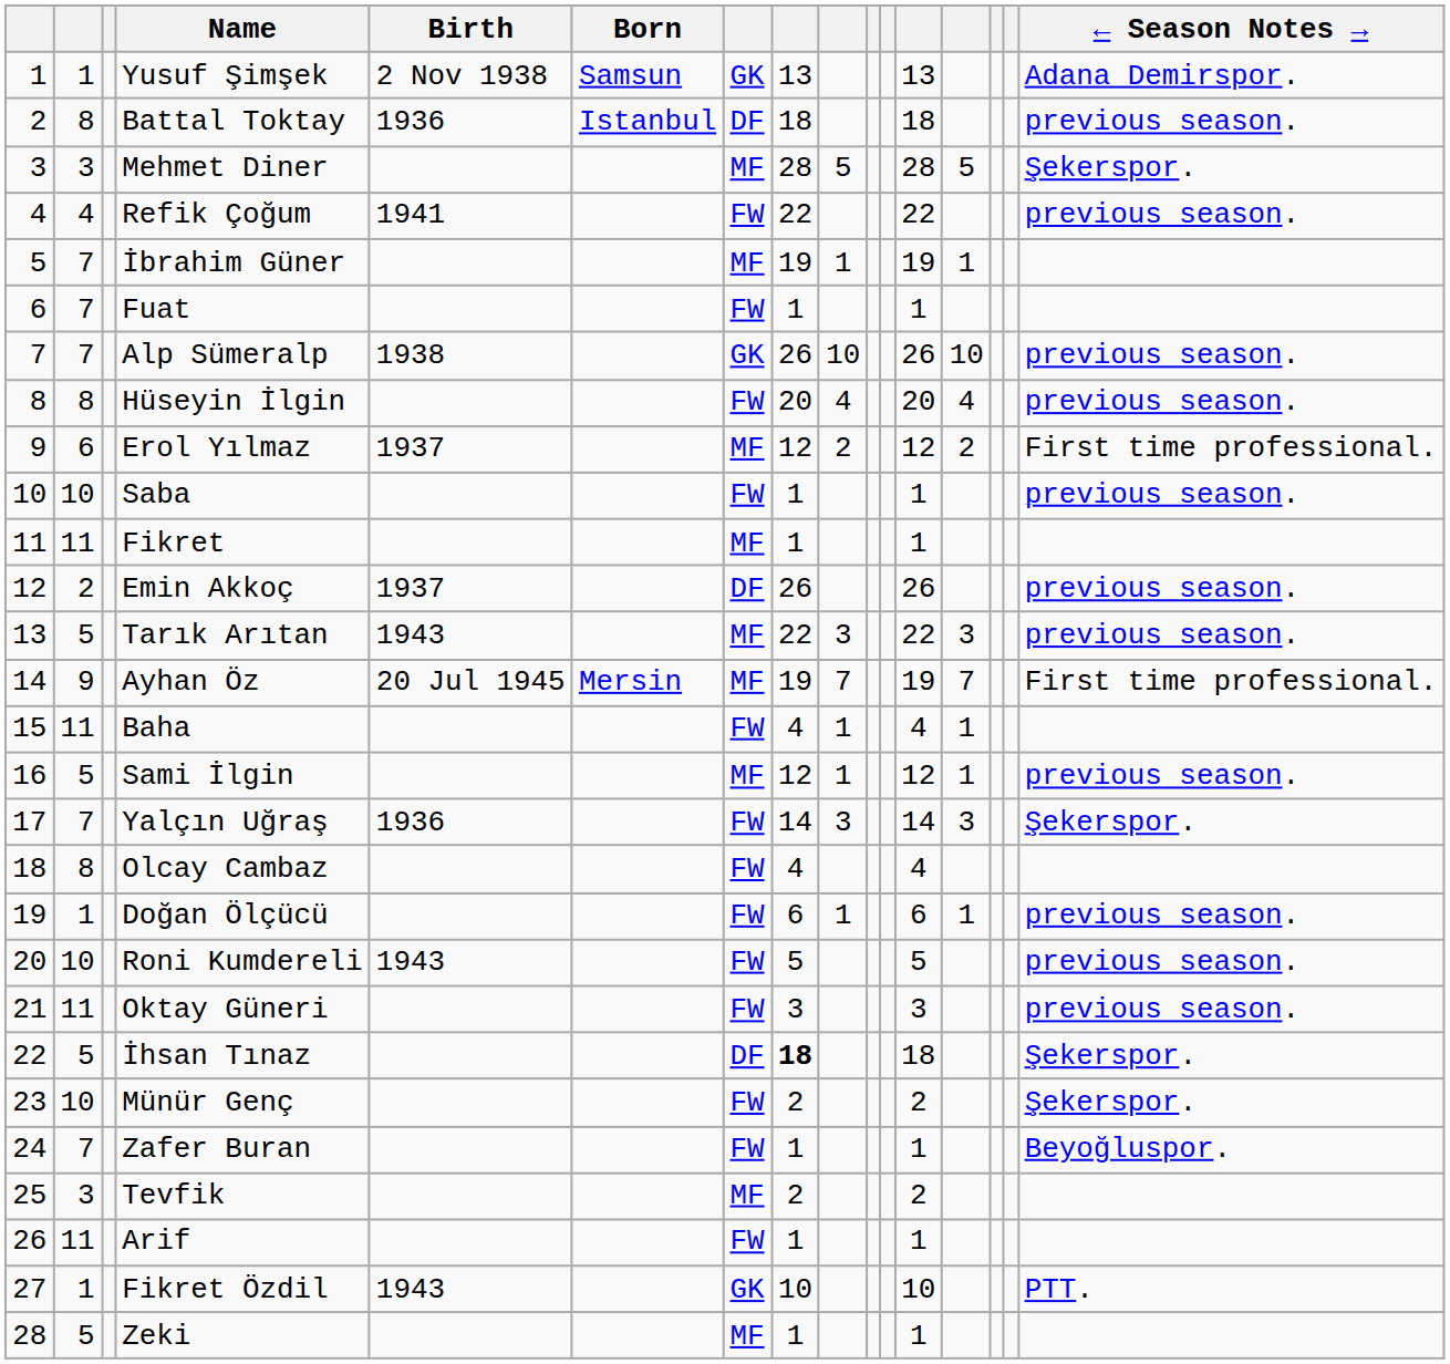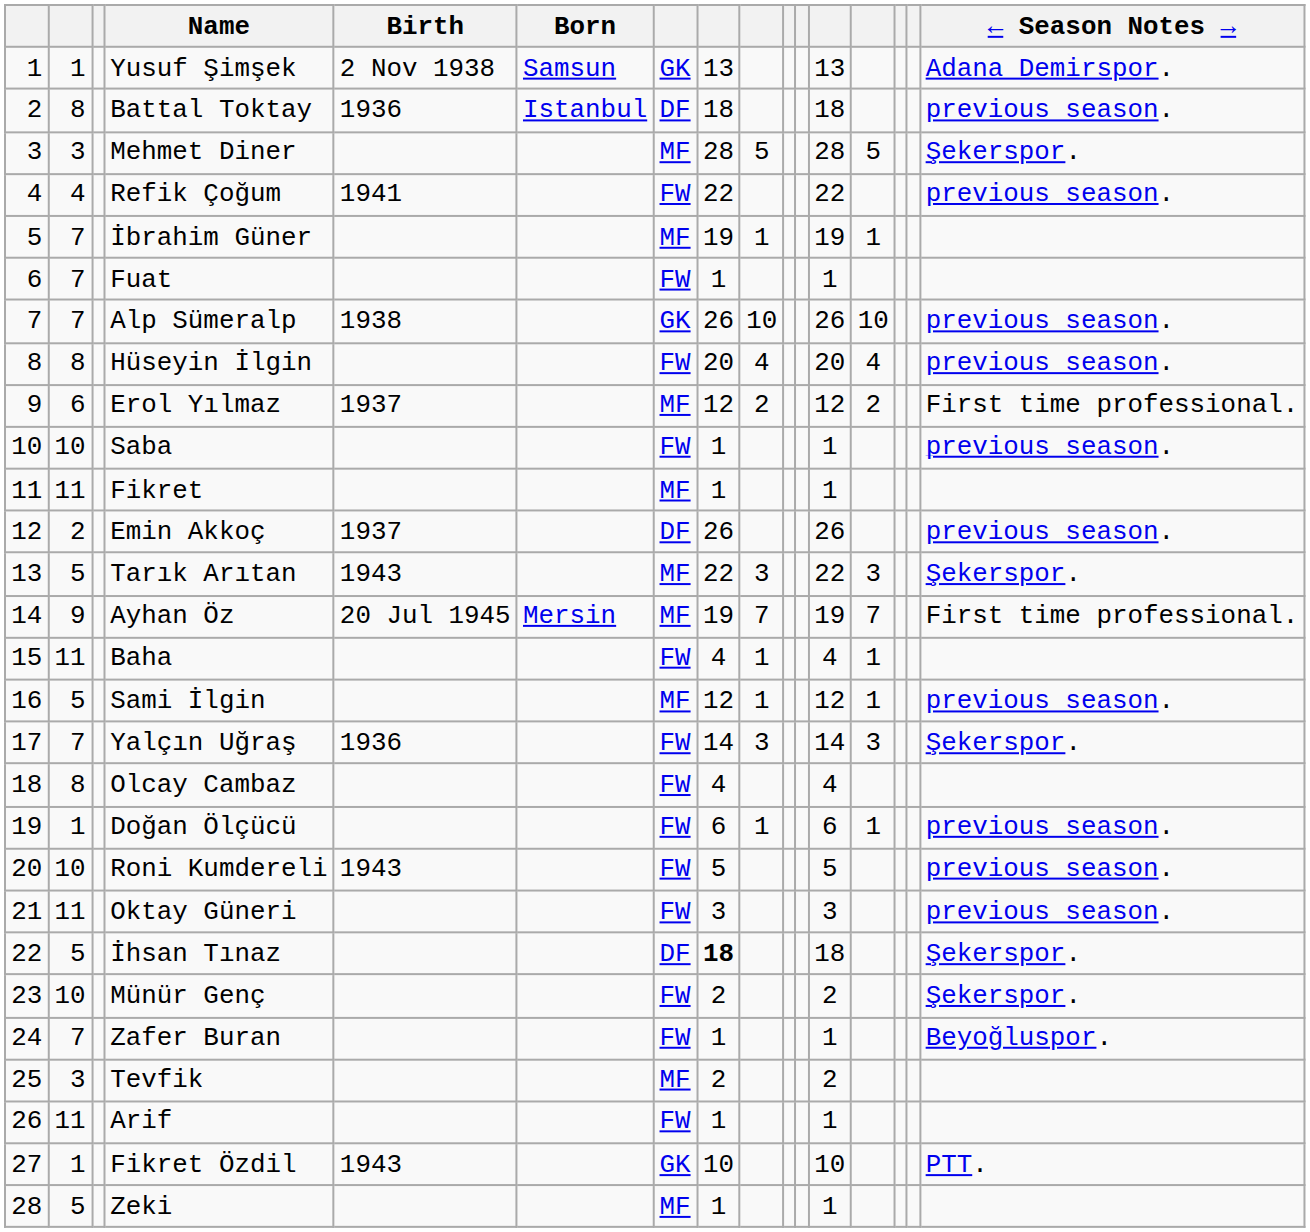 <table class="wikitable sortable">
 <tr>
 <th></th>
 <th></th>
 <th></th>
 <th>Name</th>
 <th>Birth</th>
 <th>Born</th>
 <th></th>
 <th></th>
 <th></th>
 <th></th>
 <th></th>
 <th></th>
 <th></th>
 <th></th>
 <th></th>
 <th><a href='#'>←</a> Season Notes <a href='#'>→</a></th>
 </tr>
 <tr>
 <td align="right">1</td>
 <td align="right">1</td>
 <td></td>
 <td>Yusuf Şimşek</td>
 <td>2 Nov 1938</td>
 <td><a href='#'>Samsun</a></td>
 <td align="center"><a href='#'>GK</a></td>
 <td align="center">13</td>
 <td></td>
 <td></td>
 <td></td>
 <td align="center">13</td>
 <td></td>
 <td></td>
 <td></td>
 <td> <a href='#'>Adana Demirspor</a>.</td>
 </tr>
 <tr>
 <td align="right">2</td>
 <td align="right">8</td>
 <td></td>
 <td>Battal Toktay</td>
 <td>1936</td>
 <td><a href='#'>Istanbul</a></td>
 <td align="center"><a href='#'>DF</a></td>
 <td align="center">18</td>
 <td></td>
 <td></td>
 <td></td>
 <td align="center">18</td>
 <td></td>
 <td></td>
 <td></td>
 <td> <a href='#'>previous season</a>.</td>
 </tr>
 <tr>
 <td align="right">3</td>
 <td align="right">3</td>
 <td></td>
 <td>Mehmet Diner</td>
 <td></td>
 <td></td>
 <td align="center"><a href='#'>MF</a></td>
 <td align="center">28</td>
 <td align="center">5</td>
 <td></td>
 <td></td>
 <td align="center">28</td>
 <td align="center">5</td>
 <td></td>
 <td></td>
 <td> <a href='#'>Şekerspor</a>.</td>
 </tr>
 <tr>
 <td align="right">4</td>
 <td align="right">4</td>
 <td></td>
 <td>Refik Çoğum</td>
 <td>1941</td>
 <td></td>
 <td align="center"><a href='#'>FW</a></td>
 <td align="center">22</td>
 <td></td>
 <td></td>
 <td></td>
 <td align="center">22</td>
 <td></td>
 <td></td>
 <td></td>
 <td> <a href='#'>previous season</a>.</td>
 </tr>
 <tr>
 <td align="right">5</td>
 <td align="right">7</td>
 <td></td>
 <td>İbrahim Güner</td>
 <td></td>
 <td></td>
 <td align="center"><a href='#'>MF</a></td>
 <td align="center">19</td>
 <td align="center">1</td>
 <td></td>
 <td></td>
 <td align="center">19</td>
 <td align="center">1</td>
 <td></td>
 <td></td>
 <td></td>
 </tr>
 <tr>
 <td align="right">6</td>
 <td align="right">7</td>
 <td></td>
 <td>Fuat</td>
 <td></td>
 <td></td>
 <td align="center"><a href='#'>FW</a></td>
 <td align="center">1</td>
 <td></td>
 <td></td>
 <td></td>
 <td align="center">1</td>
 <td></td>
 <td></td>
 <td></td>
 <td></td>
 </tr>
 <tr>
 <td align="right">7</td>
 <td align="right">7</td>
 <td></td>
 <td>Alp Sümeralp</td>
 <td>1938</td>
 <td></td>
 <td align="center"><a href='#'>GK</a></td>
 <td align="center">26</td>
 <td align="center">10</td>
 <td></td>
 <td></td>
 <td align="center">26</td>
 <td align="center">10</td>
 <td></td>
 <td></td>
 <td> <a href='#'>previous season</a>.</td>
 </tr>
 <tr>
 <td align="right">8</td>
 <td align="right">8</td>
 <td></td>
 <td>Hüseyin İlgin</td>
 <td></td>
 <td></td>
 <td align="center"><a href='#'>FW</a></td>
 <td align="center">20</td>
 <td align="center">4</td>
 <td></td>
 <td></td>
 <td align="center">20</td>
 <td align="center">4</td>
 <td></td>
 <td></td>
 <td> <a href='#'>previous season</a>.</td>
 </tr>
 <tr>
 <td align="right">9</td>
 <td align="right">6</td>
 <td></td>
 <td>Erol Yılmaz</td>
 <td>1937</td>
 <td></td>
 <td align="center"><a href='#'>MF</a></td>
 <td align="center">12</td>
 <td align="center">2</td>
 <td></td>
 <td></td>
 <td align="center">12</td>
 <td align="center">2</td>
 <td></td>
 <td></td>
 <td>First time professional.</td>
 </tr>
 <tr>
 <td align="right">10</td>
 <td align="right">10</td>
 <td></td>
 <td>Saba</td>
 <td></td>
 <td></td>
 <td align="center"><a href='#'>FW</a></td>
 <td align="center">1</td>
 <td></td>
 <td></td>
 <td></td>
 <td align="center">1</td>
 <td></td>
 <td></td>
 <td></td>
 <td> <a href='#'>previous season</a>.</td>
 </tr>
 <tr>
 <td align="right">11</td>
 <td align="right">11</td>
 <td></td>
 <td>Fikret</td>
 <td></td>
 <td></td>
 <td align="center"><a href='#'>MF</a></td>
 <td align="center">1</td>
 <td></td>
 <td></td>
 <td></td>
 <td align="center">1</td>
 <td></td>
 <td></td>
 <td></td>
 <td></td>
 </tr>
 <tr>
 <td align="right">12</td>
 <td align="right">2</td>
 <td></td>
 <td>Emin Akkoç</td>
 <td>1937</td>
 <td></td>
 <td align="center"><a href='#'>DF</a></td>
 <td align="center">26</td>
 <td></td>
 <td></td>
 <td></td>
 <td align="center">26</td>
 <td></td>
 <td></td>
 <td></td>
 <td> <a href='#'>previous season</a>.</td>
 </tr>
 <tr>
 <td align="right">13</td>
 <td align="right">5</td>
 <td></td>
 <td>Tarık Arıtan</td>
 <td>1943</td>
 <td></td>
 <td align="center"><a href='#'>MF</a></td>
 <td align="center">22</td>
 <td align="center">3</td>
 <td></td>
 <td></td>
 <td align="center">22</td>
 <td align="center">3</td>
 <td></td>
 <td></td>
-<td> <a href='#'>previous season</a>.</td>
+<td> <a href='#'>Şekerspor</a>.</td>
 </tr>
 <tr>
 <td align="right">14</td>
 <td align="right">9</td>
 <td></td>
 <td>Ayhan Öz</td>
 <td>20 Jul 1945</td>
 <td><a href='#'>Mersin</a></td>
 <td align="center"><a href='#'>MF</a></td>
 <td align="center">19</td>
 <td align="center">7</td>
 <td></td>
 <td></td>
 <td align="center">19</td>
 <td align="center">7</td>
 <td></td>
 <td></td>
 <td>First time professional.</td>
 </tr>
 <tr>
 <td align="right">15</td>
 <td align="right">11</td>
 <td></td>
 <td>Baha</td>
 <td></td>
 <td></td>
 <td align="center"><a href='#'>FW</a></td>
 <td align="center">4</td>
 <td align="center">1</td>
 <td></td>
 <td></td>
 <td align="center">4</td>
 <td align="center">1</td>
 <td></td>
 <td></td>
 <td></td>
 </tr>
 <tr>
 <td align="right">16</td>
 <td align="right">5</td>
 <td></td>
 <td>Sami İlgin</td>
 <td></td>
 <td></td>
 <td align="center"><a href='#'>MF</a></td>
 <td align="center">12</td>
 <td align="center">1</td>
 <td></td>
 <td></td>
 <td align="center">12</td>
 <td align="center">1</td>
 <td></td>
 <td></td>
 <td> <a href='#'>previous season</a>.</td>
 </tr>
 <tr>
 <td align="right">17</td>
 <td align="right">7</td>
 <td></td>
 <td>Yalçın Uğraş</td>
 <td>1936</td>
 <td></td>
 <td align="center"><a href='#'>FW</a></td>
 <td align="center">14</td>
 <td align="center">3</td>
 <td></td>
 <td></td>
 <td align="center">14</td>
 <td align="center">3</td>
 <td></td>
 <td></td>
 <td> <a href='#'>Şekerspor</a>.</td>
 </tr>
 <tr>
 <td align="right">18</td>
 <td align="right">8</td>
 <td></td>
 <td>Olcay Cambaz</td>
 <td></td>
 <td></td>
 <td align="center"><a href='#'>FW</a></td>
 <td align="center">4</td>
 <td></td>
 <td></td>
 <td></td>
 <td align="center">4</td>
 <td></td>
 <td></td>
 <td></td>
 <td></td>
 </tr>
 <tr>
 <td align="right">19</td>
 <td align="right">1</td>
 <td></td>
 <td>Doğan Ölçücü</td>
 <td></td>
 <td></td>
 <td align="center"><a href='#'>FW</a></td>
 <td align="center">6</td>
 <td align="center">1</td>
 <td></td>
 <td></td>
 <td align="center">6</td>
 <td align="center">1</td>
 <td></td>
 <td></td>
 <td> <a href='#'>previous season</a>.</td>
 </tr>
 <tr>
 <td align="right">20</td>
 <td align="right">10</td>
 <td></td>
 <td>Roni Kumdereli</td>
 <td>1943</td>
 <td></td>
 <td align="center"><a href='#'>FW</a></td>
 <td align="center">5</td>
 <td></td>
 <td></td>
 <td></td>
 <td align="center">5</td>
 <td></td>
 <td></td>
 <td></td>
 <td> <a href='#'>previous season</a>.</td>
 </tr>
 <tr>
 <td align="right">21</td>
 <td align="right">11</td>
 <td></td>
 <td>Oktay Güneri</td>
 <td></td>
 <td></td>
 <td align="center"><a href='#'>FW</a></td>
 <td align="center">3</td>
 <td></td>
 <td></td>
 <td></td>
 <td align="center">3</td>
 <td></td>
 <td></td>
 <td></td>
 <td> <a href='#'>previous season</a>.</td>
 </tr>
 <tr>
 <td align="right">22</td>
 <td align="right">5</td>
 <td></td>
 <td>İhsan Tınaz</td>
 <td></td>
 <td></td>
 <td align="center"><a href='#'>DF</a></td>
 <td align="center"><strong>18</strong></td>
 <td></td>
 <td></td>
 <td></td>
 <td align="center">18</td>
 <td></td>
 <td></td>
 <td></td>
 <td> <a href='#'>Şekerspor</a>.</td>
 </tr>
 <tr>
 <td align="right">23</td>
 <td align="right">10</td>
 <td></td>
 <td>Münür Genç</td>
 <td></td>
 <td></td>
 <td align="center"><a href='#'>FW</a></td>
 <td align="center">2</td>
 <td></td>
 <td></td>
 <td></td>
 <td align="center">2</td>
 <td></td>
 <td></td>
 <td></td>
 <td> <a href='#'>Şekerspor</a>.</td>
 </tr>
 <tr>
 <td align="right">24</td>
 <td align="right">7</td>
 <td></td>
 <td>Zafer Buran</td>
 <td></td>
 <td></td>
 <td align="center"><a href='#'>FW</a></td>
 <td align="center">1</td>
 <td></td>
 <td></td>
 <td></td>
 <td align="center">1</td>
 <td></td>
 <td></td>
 <td></td>
 <td> <a href='#'>Beyoğluspor</a>.</td>
 </tr>
 <tr>
 <td align="right">25</td>
 <td align="right">3</td>
 <td></td>
 <td>Tevfik</td>
 <td></td>
 <td></td>
 <td align="center"><a href='#'>MF</a></td>
 <td align="center">2</td>
 <td></td>
 <td></td>
 <td></td>
 <td align="center">2</td>
 <td></td>
 <td></td>
 <td></td>
 <td></td>
 </tr>
 <tr>
 <td align="right">26</td>
 <td align="right">11</td>
 <td></td>
 <td>Arif</td>
 <td></td>
 <td></td>
 <td align="center"><a href='#'>FW</a></td>
 <td align="center">1</td>
 <td></td>
 <td></td>
 <td></td>
 <td align="center">1</td>
 <td></td>
 <td></td>
 <td></td>
 <td></td>
 </tr>
 <tr>
 <td align="right">27</td>
 <td align="right">1</td>
 <td></td>
 <td>Fikret Özdil</td>
 <td>1943</td>
 <td></td>
 <td align="center"><a href='#'>GK</a></td>
 <td align="center">10</td>
 <td></td>
 <td></td>
 <td></td>
 <td align="center">10</td>
 <td></td>
 <td></td>
 <td></td>
 <td> <a href='#'>PTT</a>.</td>
 </tr>
 <tr>
 <td align="right">28</td>
 <td align="right">5</td>
 <td></td>
 <td>Zeki</td>
 <td></td>
 <td></td>
 <td align="center"><a href='#'>MF</a></td>
 <td align="center">1</td>
 <td></td>
 <td></td>
 <td></td>
 <td align="center">1</td>
 <td></td>
 <td></td>
 <td></td>
 <td></td>
 </tr>
 </table>
